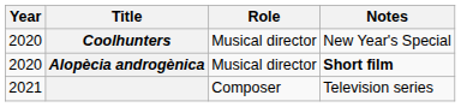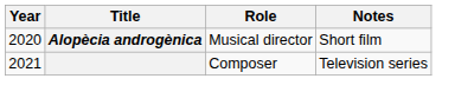 <table class="wikitable plainrowheaders sortable">
 <tr>
 <th scope="col">Year</th>
 <th scope="col">Title</th>
 <th scope="col">Role</th>
 <th scope="col">Notes</th>
 </tr>
 <tr>
 <td>2020</td>
-<th scope="row"><em>Coolhunters</em></th>
-<td>Musical director</td>
-<td>New Year's Special</td>
-</tr>
-<tr>
-<td>2020</td>
 <th scope="row"><em>Alopècia androgènica</em></th>
 <td>Musical director</td>
-<td><strong>Short film</strong></td>
+<td>Short film</td>
 </tr>
 <tr>
 <td>2021</td>
 <th scope="row"><em></em></th>
 <td>Composer</td>
 <td>Television series</td>
 </tr>
 </table>
